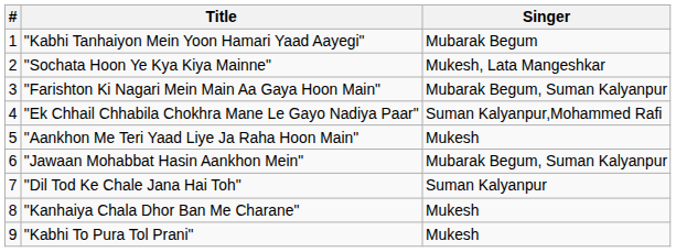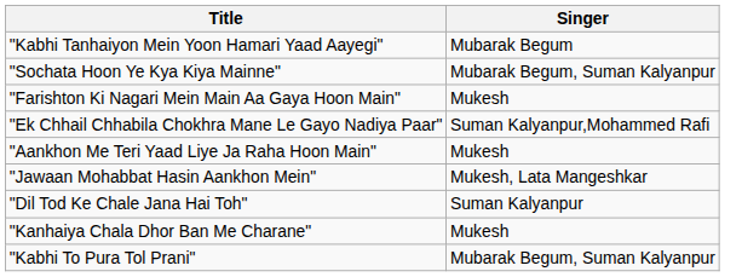 <table class="wikitable" style="font-size:95%;">
 <tr>
-<th>#</th>
 <th>Title</th>
 <th>Singer</th>
 </tr>
 <tr>
-<td>1</td>
 <td>"Kabhi Tanhaiyon Mein Yoon Hamari Yaad Aayegi"</td>
 <td>Mubarak Begum</td>
 </tr>
 <tr>
-<td>2</td>
 <td>"Sochata Hoon Ye Kya Kiya Mainne"</td>
-<td>Mukesh, Lata Mangeshkar</td>
-</tr>
-<tr>
-<td>3</td>
-<td>"Farishton Ki Nagari Mein Main Aa Gaya Hoon Main"</td>
 <td>Mubarak Begum, Suman Kalyanpur</td>
 </tr>
 <tr>
-<td>4</td>
+<td>"Farishton Ki Nagari Mein Main Aa Gaya Hoon Main"</td>
+<td>Mukesh</td>
+</tr>
+<tr>
 <td>"Ek Chhail Chhabila Chokhra Mane Le Gayo Nadiya Paar"</td>
 <td>Suman Kalyanpur,Mohammed Rafi</td>
 </tr>
 <tr>
-<td>5</td>
 <td>"Aankhon Me Teri Yaad Liye Ja Raha Hoon Main"</td>
 <td>Mukesh</td>
 </tr>
 <tr>
-<td>6</td>
 <td>"Jawaan Mohabbat Hasin Aankhon Mein"</td>
-<td>Mubarak Begum, Suman Kalyanpur</td>
+<td>Mukesh, Lata Mangeshkar</td>
 </tr>
 <tr>
-<td>7</td>
 <td>"Dil Tod Ke Chale Jana Hai Toh"</td>
 <td>Suman Kalyanpur</td>
 </tr>
 <tr>
-<td>8</td>
 <td>"Kanhaiya Chala Dhor Ban Me Charane"</td>
 <td>Mukesh</td>
 </tr>
 <tr>
-<td>9</td>
 <td>"Kabhi To Pura Tol Prani"</td>
-<td>Mukesh</td>
+<td>Mubarak Begum, Suman Kalyanpur</td>
 </tr>
 </table>
